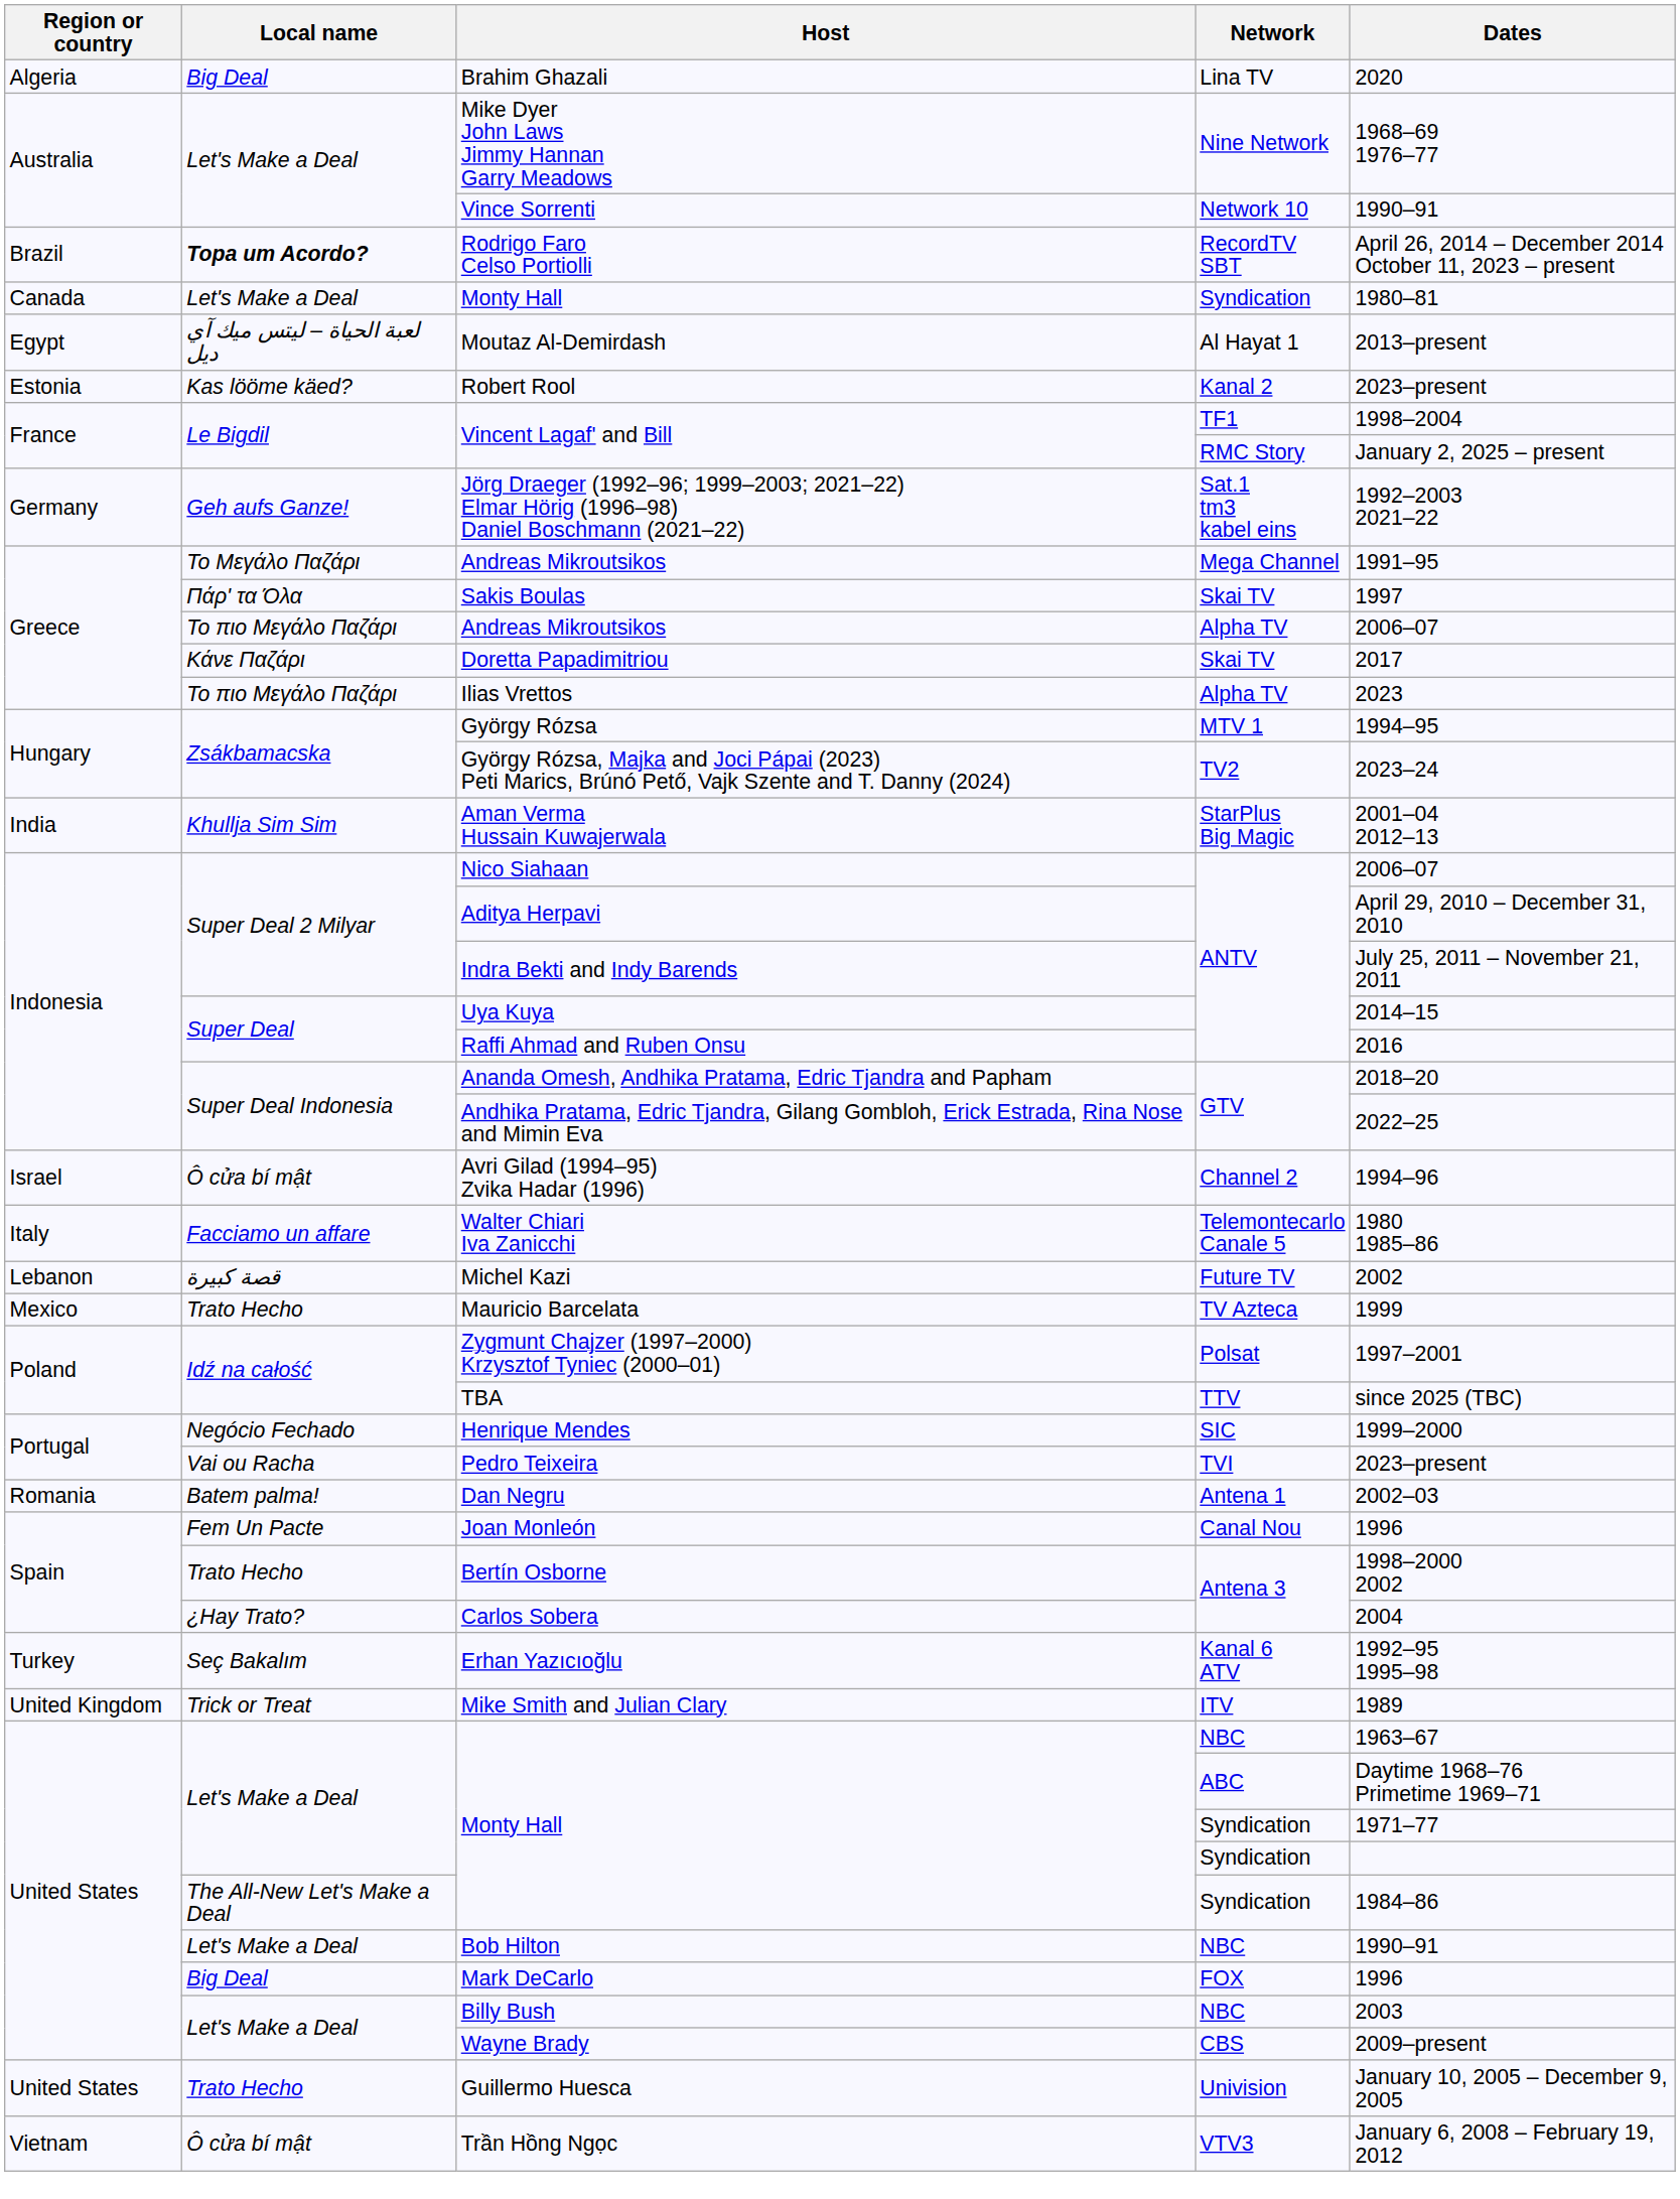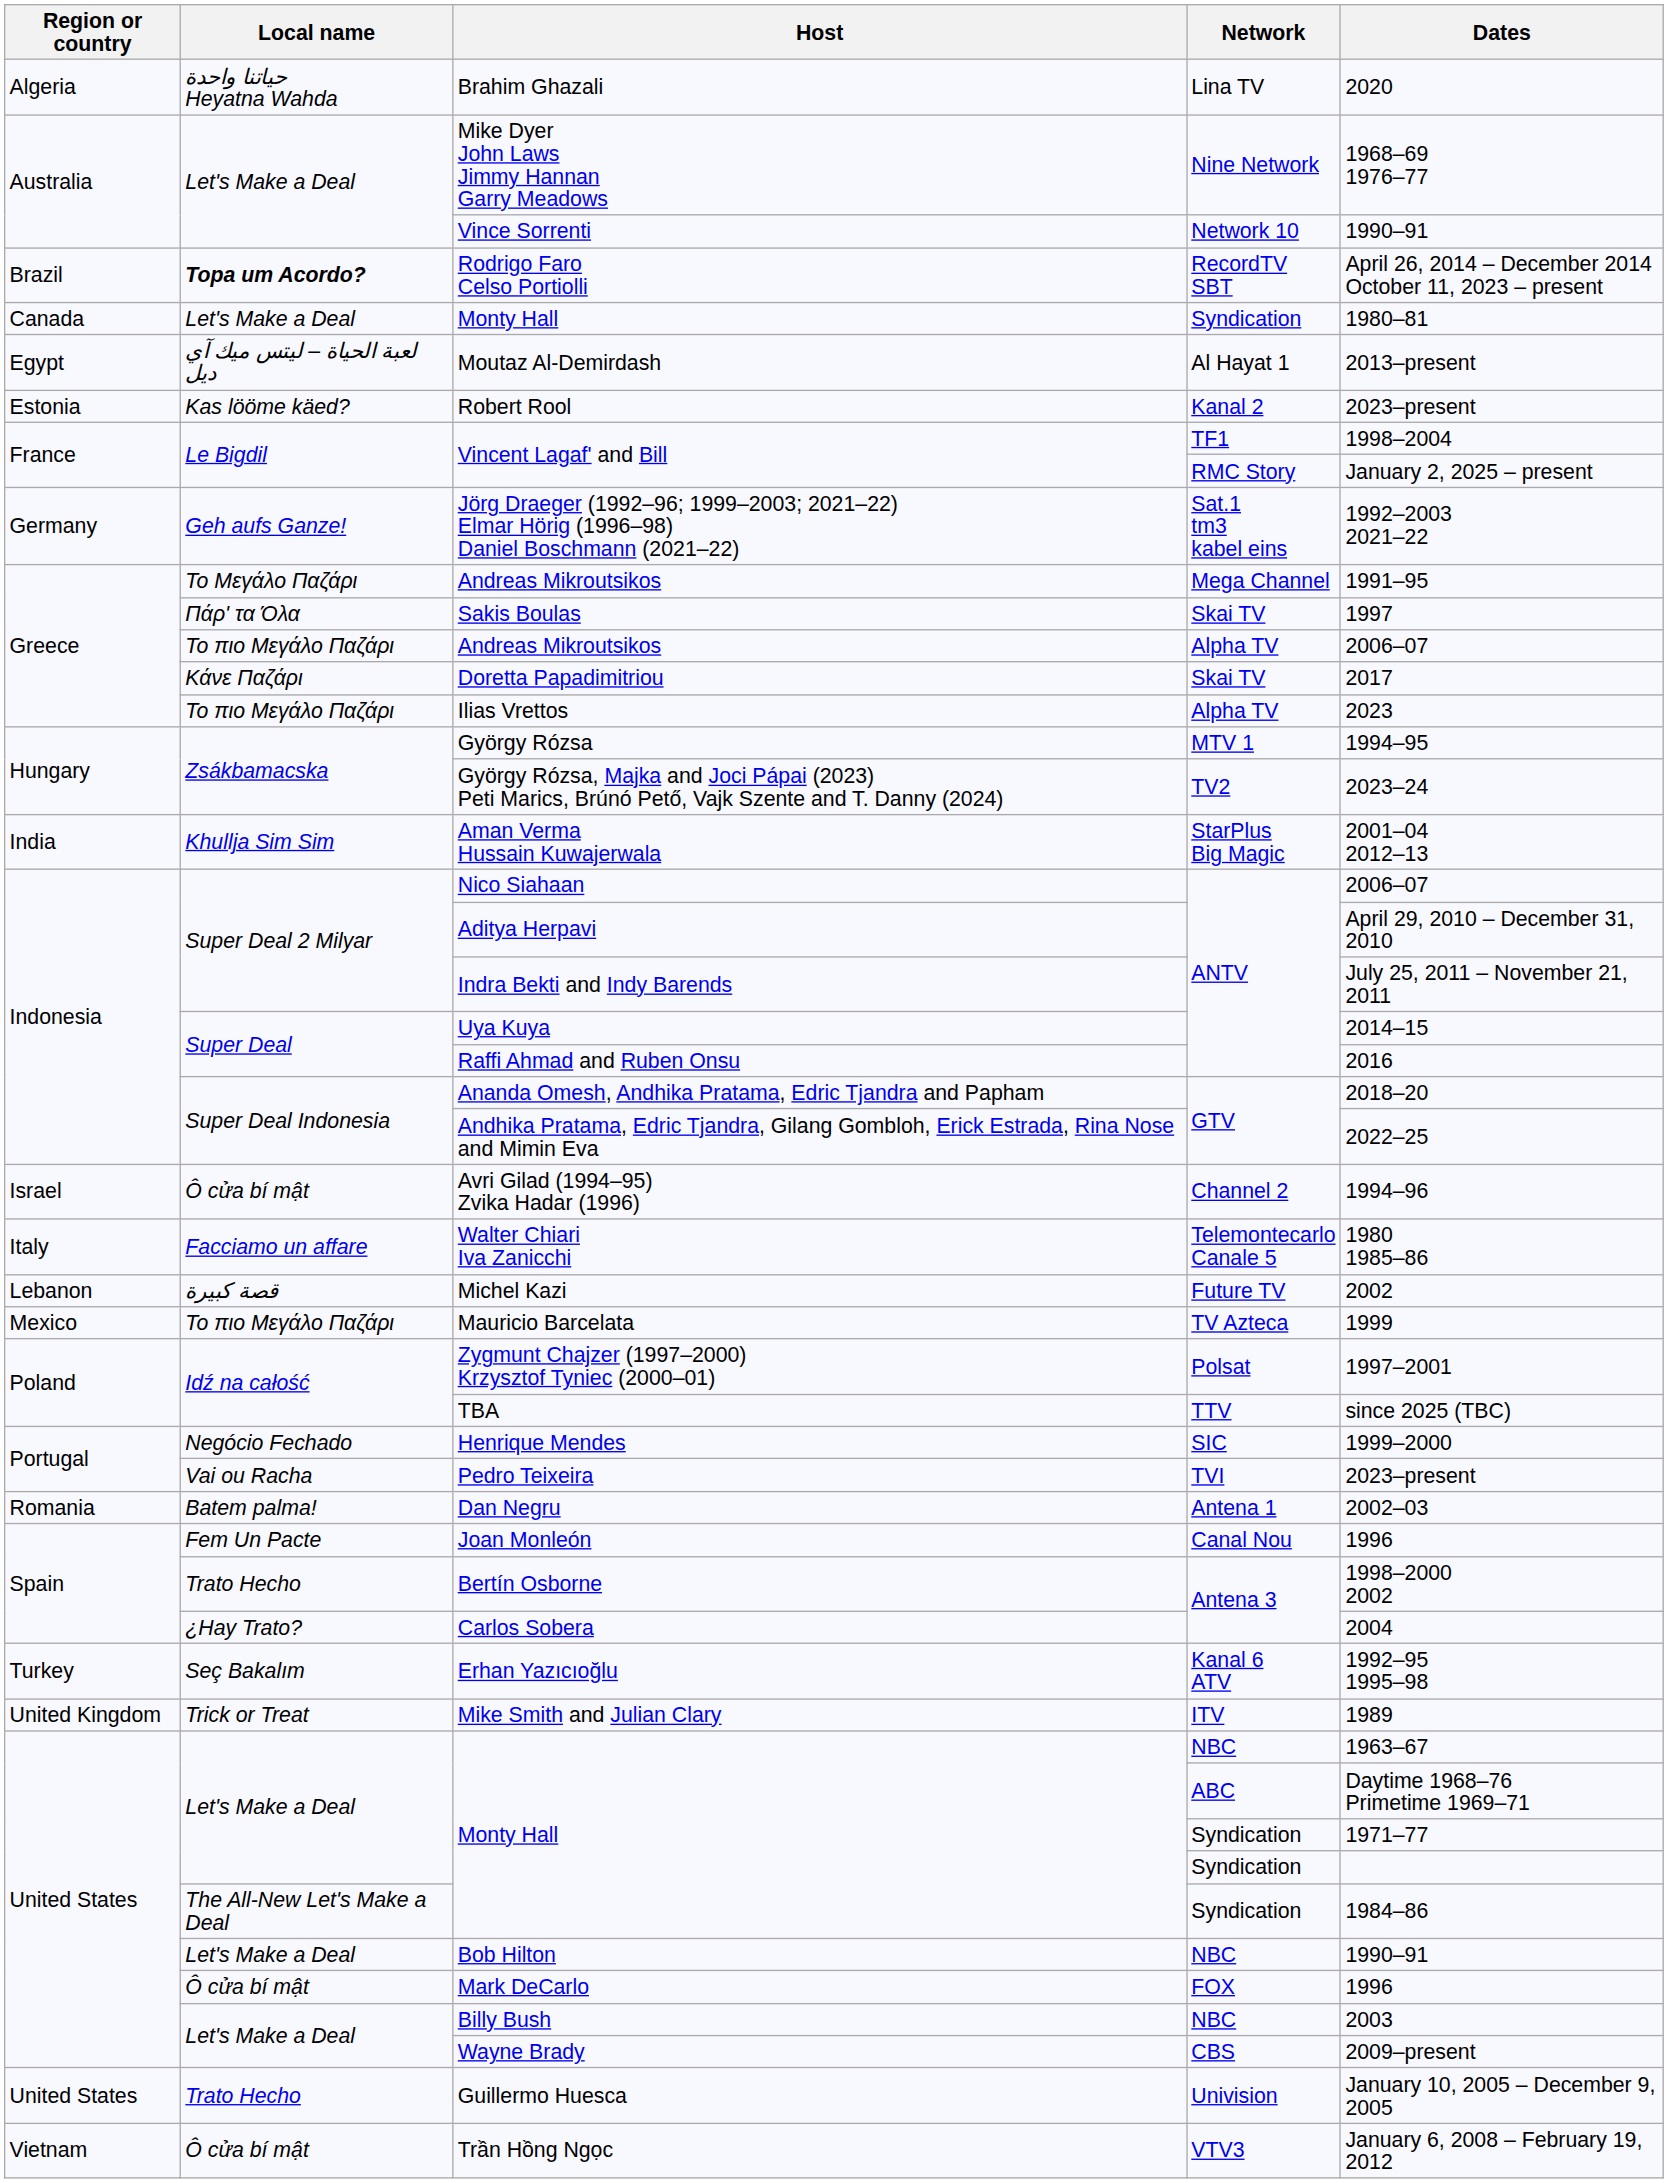 <table class="wikitable" style="text-align:left; line-height:17px; background:#F8F8FF;">
 <tr>
 <th>Region or country</th>
 <th>Local name</th>
 <th>Host</th>
 <th>Network</th>
 <th>Dates</th>
 </tr>
 <tr>
 <td> Algeria</td>
-<td><em><a href='#'>Big Deal</a></em></td>
+<td><em>حياتنا واحدة<br>Heyatna Wahda</em></td>
 <td>Brahim Ghazali</td>
 <td>Lina TV</td>
 <td>2020</td>
 </tr>
 <tr>
 <td rowspan=2> Australia</td>
 <td rowspan=2><em>Let's Make a Deal</em></td>
 <td>Mike Dyer<br><a href='#'>John Laws</a><br><a href='#'>Jimmy Hannan</a><br><a href='#'>Garry Meadows</a></td>
 <td><a href='#'>Nine Network</a></td>
 <td>1968–69<br>1976–77</td>
 </tr>
 <tr>
 <td><a href='#'>Vince Sorrenti</a></td>
 <td><a href='#'>Network 10</a></td>
 <td>1990–91</td>
 </tr>
 <tr>
 <td> Brazil</td>
 <td><strong><em>Topa um Acordo?</em></strong></td>
 <td><a href='#'>Rodrigo Faro</a><br><a href='#'>Celso Portiolli</a></td>
 <td><a href='#'>RecordTV</a><br><a href='#'>SBT</a></td>
 <td>April 26, 2014 – December 2014<br>October 11, 2023 – present</td>
 </tr>
 <tr>
 <td> Canada</td>
 <td><em>Let's Make a Deal</em></td>
 <td><a href='#'>Monty Hall</a></td>
 <td><a href='#'>Syndication</a></td>
 <td>1980–81</td>
 </tr>
 <tr>
 <td> Egypt</td>
 <td><em>لعبة الحياة – ليتس ميك آي ديل</em><br></td>
 <td>Moutaz Al-Demirdash</td>
 <td>Al Hayat 1</td>
 <td>2013–present</td>
 </tr>
 <tr>
 <td> Estonia</td>
 <td><em>Kas lööme käed?</em></td>
 <td>Robert Rool</td>
 <td><a href='#'>Kanal 2</a></td>
 <td>2023–present</td>
 </tr>
 <tr>
 <td rowspan="2"> France</td>
 <td rowspan="2"><em><a href='#'>Le Bigdil</a></em></td>
 <td rowspan="2"><a href='#'>Vincent Lagaf'</a> and <a href='#'>Bill</a></td>
 <td><a href='#'>TF1</a></td>
 <td>1998–2004</td>
 </tr>
 <tr>
 <td><a href='#'>RMC Story</a></td>
 <td>January 2, 2025 – present</td>
 </tr>
 <tr>
 <td> Germany</td>
 <td><em><a href='#'>Geh aufs Ganze!</a></em></td>
 <td><a href='#'>Jörg Draeger</a> (1992–96; 1999–2003; 2021–22)<br><a href='#'>Elmar Hörig</a> (1996–98)<br><a href='#'>Daniel Boschmann</a> (2021–22)</td>
 <td><a href='#'>Sat.1</a> <br><a href='#'>tm3</a> <br><a href='#'>kabel eins</a> </td>
 <td>1992–2003<br>2021–22</td>
 </tr>
 <tr>
 <td rowspan=5> Greece</td>
 <td><em>Το Μεγάλο Παζάρι</em><br></td>
 <td><a href='#'>Andreas Mikroutsikos</a></td>
 <td><a href='#'>Mega Channel</a></td>
 <td>1991–95</td>
 </tr>
 <tr>
 <td><em>Πάρ' τα Όλα</em><br></td>
 <td><a href='#'>Sakis Boulas</a></td>
 <td><a href='#'>Skai TV</a></td>
 <td>1997</td>
 </tr>
 <tr>
 <td><em>Το πιο Μεγάλο Παζάρι</em><br></td>
 <td><a href='#'>Andreas Mikroutsikos</a></td>
 <td><a href='#'>Alpha TV</a></td>
 <td>2006–07</td>
 </tr>
 <tr>
 <td><em>Κάνε Παζάρι</em><br></td>
 <td><a href='#'>Doretta Papadimitriou</a></td>
 <td><a href='#'>Skai TV</a></td>
 <td>2017</td>
 </tr>
 <tr>
 <td><em>Το πιο Μεγάλο Παζάρι</em><br></td>
 <td>Ilias Vrettos</td>
 <td><a href='#'>Alpha TV</a></td>
 <td>2023</td>
 </tr>
 <tr>
 <td rowspan=2> Hungary</td>
 <td rowspan=2><em><a href='#'>Zsákbamacska</a></em></td>
 <td>György Rózsa</td>
 <td><a href='#'>MTV 1</a></td>
 <td>1994–95</td>
 </tr>
 <tr>
 <td>György Rózsa, <a href='#'>Majka</a> and <a href='#'>Joci Pápai</a> (2023)<br>Peti Marics, Brúnó Pető, Vajk Szente and T. Danny (2024)</td>
 <td><a href='#'>TV2</a></td>
 <td>2023–24</td>
 </tr>
 <tr>
 <td> India</td>
 <td><em><a href='#'>Khullja Sim Sim</a></em></td>
 <td><a href='#'>Aman Verma</a><br><a href='#'>Hussain Kuwajerwala</a></td>
 <td><a href='#'>StarPlus</a><br><a href='#'>Big Magic</a></td>
 <td>2001–04<br>2012–13</td>
 </tr>
 <tr>
 <td rowspan=7> Indonesia</td>
 <td rowspan=3><em>Super Deal 2 Milyar</em></td>
 <td><a href='#'>Nico Siahaan</a></td>
 <td rowspan=5><a href='#'>ANTV</a></td>
 <td>2006–07</td>
 </tr>
 <tr>
 <td><a href='#'>Aditya Herpavi</a></td>
 <td>April 29, 2010 – December 31, 2010</td>
 </tr>
 <tr>
 <td><a href='#'>Indra Bekti</a> and <a href='#'>Indy Barends</a></td>
 <td>July 25, 2011 – November 21, 2011</td>
 </tr>
 <tr>
 <td rowspan=2><em><a href='#'>Super Deal</a></em></td>
 <td><a href='#'>Uya Kuya</a></td>
 <td>2014–15</td>
 </tr>
 <tr>
 <td><a href='#'>Raffi Ahmad</a> and <a href='#'>Ruben Onsu</a></td>
 <td>2016</td>
 </tr>
 <tr>
 <td rowspan=2><em>Super Deal Indonesia</em></td>
 <td><a href='#'>Ananda Omesh</a>, <a href='#'>Andhika Pratama</a>, <a href='#'>Edric Tjandra</a> and Papham</td>
 <td rowspan=2><a href='#'>GTV</a></td>
 <td>2018–20</td>
 </tr>
 <tr>
 <td><a href='#'>Andhika Pratama</a>, <a href='#'>Edric Tjandra</a>, Gilang Gombloh, <a href='#'>Erick Estrada</a>, <a href='#'>Rina Nose</a> and Mimin Eva</td>
 <td>2022–25</td>
 </tr>
 <tr>
 <td> Israel</td>
 <td><em>Ô cửa bí mật</em></td>
 <td>Avri Gilad (1994–95)<br>Zvika Hadar (1996)</td>
 <td><a href='#'>Channel 2</a></td>
 <td>1994–96</td>
 </tr>
 <tr>
 <td> Italy</td>
 <td><em><a href='#'>Facciamo un affare</a></em></td>
 <td><a href='#'>Walter Chiari</a><br><a href='#'>Iva Zanicchi</a></td>
 <td><a href='#'>Telemontecarlo</a><br><a href='#'>Canale 5</a></td>
 <td>1980<br>1985–86</td>
 </tr>
 <tr>
 <td> Lebanon</td>
 <td><em>قصة كبيرة</em><br></td>
 <td>Michel Kazi</td>
 <td><a href='#'>Future TV</a></td>
 <td>2002</td>
 </tr>
 <tr>
 <td> Mexico</td>
-<td><em>Trato Hecho</em></td>
+<td><em>Το πιο Μεγάλο Παζάρι</em><br></td>
 <td>Mauricio Barcelata</td>
 <td><a href='#'>TV Azteca</a></td>
 <td>1999</td>
 </tr>
 <tr>
 <td rowspan="2"> Poland</td>
 <td rowspan="2"><em><a href='#'>Idź na całość</a></em></td>
 <td><a href='#'>Zygmunt Chajzer</a> (1997–2000)<br><a href='#'>Krzysztof Tyniec</a> (2000–01)</td>
 <td><a href='#'>Polsat</a></td>
 <td>1997–2001</td>
 </tr>
 <tr>
 <td>TBA</td>
 <td><a href='#'>TTV</a></td>
 <td>since 2025 (TBC)</td>
 </tr>
 <tr>
 <td rowspan=2> Portugal</td>
 <td><em>Negócio Fechado</em></td>
 <td><a href='#'>Henrique Mendes</a></td>
 <td><a href='#'>SIC</a></td>
 <td>1999–2000</td>
 </tr>
 <tr>
 <td><em>Vai ou Racha</em></td>
 <td><a href='#'>Pedro Teixeira</a></td>
 <td><a href='#'>TVI</a></td>
 <td>2023–present</td>
 </tr>
 <tr>
 <td> Romania</td>
 <td><em>Batem palma!</em></td>
 <td><a href='#'>Dan Negru</a></td>
 <td><a href='#'>Antena 1</a></td>
 <td>2002–03</td>
 </tr>
 <tr>
 <td rowspan=3> Spain</td>
 <td><em>Fem Un Pacte</em></td>
 <td><a href='#'>Joan Monleón</a></td>
 <td><a href='#'>Canal Nou</a></td>
 <td>1996</td>
 </tr>
 <tr>
 <td><em>Trato Hecho</em></td>
 <td><a href='#'>Bertín Osborne</a></td>
 <td rowspan=2><a href='#'>Antena 3</a></td>
 <td>1998–2000<br>2002</td>
 </tr>
 <tr>
 <td><em>¿Hay Trato?</em></td>
 <td><a href='#'>Carlos Sobera</a></td>
 <td>2004</td>
 </tr>
 <tr>
 <td> Turkey</td>
 <td><em>Seç Bakalım</em></td>
 <td><a href='#'>Erhan Yazıcıoğlu</a></td>
 <td><a href='#'>Kanal 6</a><br><a href='#'>ATV</a></td>
 <td>1992–95<br>1995–98</td>
 </tr>
 <tr>
 <td> United Kingdom</td>
 <td><em>Trick or Treat</em></td>
 <td><a href='#'>Mike Smith</a> and <a href='#'>Julian Clary</a></td>
 <td><a href='#'>ITV</a></td>
 <td>1989</td>
 </tr>
 <tr>
 <td rowspan=9> United States</td>
 <td rowspan=4><em>Let's Make a Deal</em></td>
 <td rowspan=5><a href='#'>Monty Hall</a></td>
 <td><a href='#'>NBC</a></td>
 <td>1963–67</td>
 </tr>
 <tr>
 <td><a href='#'>ABC</a></td>
 <td>Daytime 1968–76<br>Primetime 1969–71</td>
 </tr>
 <tr>
 <td>Syndication</td>
 <td>1971–77</td>
 </tr>
 <tr>
 <td>Syndication</td>
 <td></td>
 </tr>
 <tr>
 <td><em>The All-New Let's Make a Deal</em></td>
 <td>Syndication</td>
 <td>1984–86</td>
 </tr>
 <tr>
 <td><em>Let's Make a Deal</em></td>
 <td><a href='#'>Bob Hilton</a></td>
 <td><a href='#'>NBC</a></td>
 <td>1990–91</td>
 </tr>
 <tr>
-<td><em><a href='#'>Big Deal</a></em></td>
+<td><em>Ô cửa bí mật</em></td>
 <td><a href='#'>Mark DeCarlo</a></td>
 <td><a href='#'>FOX</a></td>
 <td>1996</td>
 </tr>
 <tr>
 <td rowspan=2><em>Let's Make a Deal</em></td>
 <td><a href='#'>Billy Bush</a></td>
 <td><a href='#'>NBC</a></td>
 <td>2003</td>
 </tr>
 <tr>
 <td><a href='#'>Wayne Brady</a></td>
 <td><a href='#'>CBS</a></td>
 <td>2009–present</td>
 </tr>
 <tr>
 <td> United States </td>
 <td><em><a href='#'>Trato Hecho</a></em></td>
 <td>Guillermo Huesca</td>
 <td><a href='#'>Univision</a></td>
 <td>January 10, 2005 – December 9, 2005</td>
 </tr>
 <tr>
 <td> Vietnam</td>
 <td><em>Ô cửa bí mật</em></td>
 <td>Trần Hồng Ngọc</td>
 <td><a href='#'>VTV3</a></td>
 <td>January 6, 2008 – February 19, 2012</td>
 </tr>
 </table>
